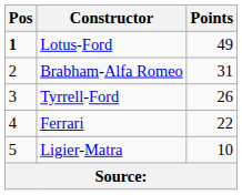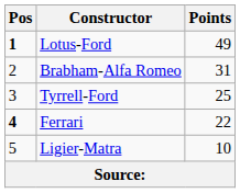 <table class="wikitable" style="font-size: 95%;">
 <tr>
 <th>Pos</th>
 <th>Constructor</th>
 <th>Points</th>
 </tr>
 <tr>
 <td><strong>1</strong></td>
 <td> <a href='#'>Lotus</a>-<a href='#'>Ford</a></td>
 <td align="right">49</td>
 </tr>
 <tr>
 <td>2</td>
 <td> <a href='#'>Brabham</a>-<a href='#'>Alfa Romeo</a></td>
 <td align="right">31</td>
 </tr>
 <tr>
 <td>3</td>
 <td> <a href='#'>Tyrrell</a>-<a href='#'>Ford</a></td>
-<td align="right">26</td>
+<td align="right">25</td>
 </tr>
 <tr>
-<td>4</td>
+<td><strong>4</strong></td>
 <td> <a href='#'>Ferrari</a></td>
 <td align="right">22</td>
 </tr>
 <tr>
 <td>5</td>
 <td> <a href='#'>Ligier</a>-<a href='#'>Matra</a></td>
 <td align="right">10</td>
 </tr>
 <tr>
 <th colspan=3>Source:</th>
 </tr>
 </table>
